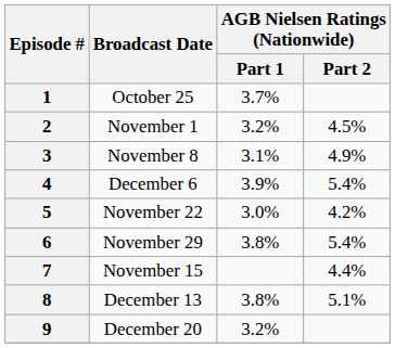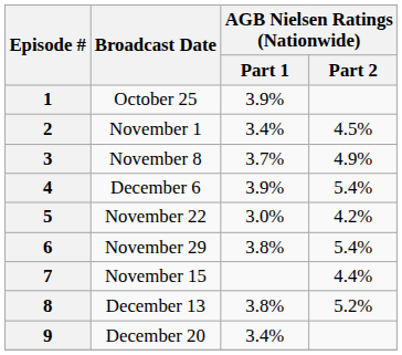 <table class="wikitable" style="text-align:center">
 <tr>
 <th rowspan="2">Episode #</th>
 <th rowspan="2">Broadcast Date</th>
 <th colspan="2">AGB Nielsen Ratings<br>(Nationwide)</th>
 </tr>
 <tr>
 <th>Part 1</th>
 <th>Part 2</th>
 </tr>
 <tr>
 <th>1</th>
 <td>October 25</td>
-<td>3.7%</td>
+<td>3.9%</td>
 <td></td>
 </tr>
 <tr>
 <th>2</th>
 <td>November 1</td>
-<td>3.2%</td>
+<td>3.4%</td>
 <td>4.5%</td>
 </tr>
 <tr>
 <th>3</th>
 <td>November 8</td>
-<td>3.1%</td>
+<td>3.7%</td>
 <td>4.9%</td>
 </tr>
 <tr>
 <th>4</th>
 <td>December 6</td>
 <td>3.9%</td>
 <td>5.4%</td>
 </tr>
 <tr>
 <th>5</th>
 <td>November 22</td>
 <td>3.0%</td>
 <td>4.2%</td>
 </tr>
 <tr>
 <th>6</th>
 <td>November 29</td>
 <td>3.8%</td>
 <td>5.4%</td>
 </tr>
 <tr>
 <th>7</th>
 <td>November 15</td>
 <td></td>
 <td>4.4%</td>
 </tr>
 <tr>
 <th>8</th>
 <td>December 13</td>
 <td>3.8%</td>
-<td>5.1%</td>
+<td>5.2%</td>
 </tr>
 <tr>
 <th>9</th>
 <td>December 20</td>
-<td>3.2%</td>
+<td>3.4%</td>
 <td></td>
 </tr>
 <tr>
 </tr>
 </table>
